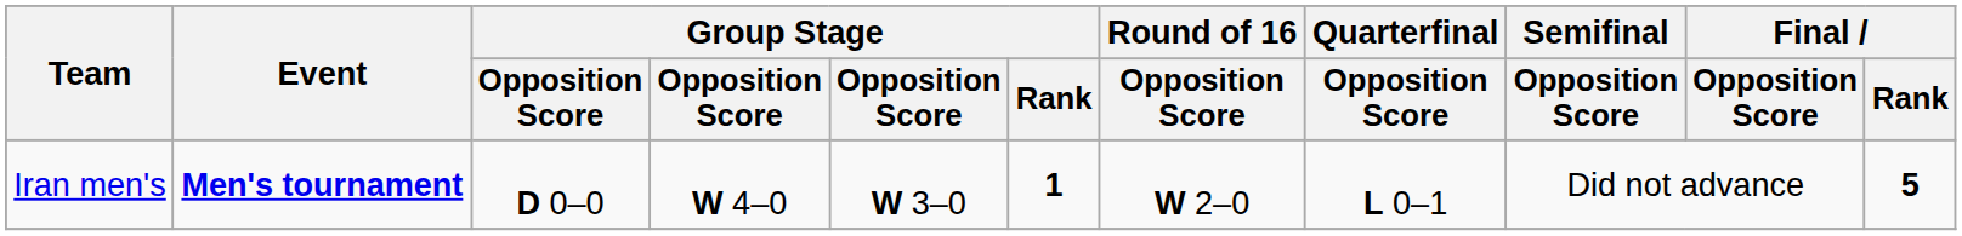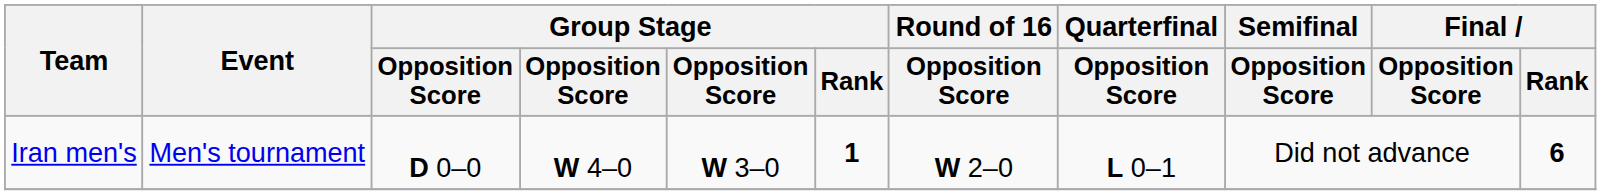 <table class=wikitable style=font-size:90%;text-align:center>
 <tr>
 <th rowspan=2>Team</th>
 <th rowspan=2>Event</th>
 <th colspan="4">Group Stage</th>
 <th>Round of 16</th>
 <th>Quarterfinal</th>
 <th>Semifinal</th>
 <th colspan=2>Final / </th>
 </tr>
 <tr style=font-size:95%>
 <th>Opposition<br>Score</th>
 <th>Opposition<br>Score</th>
 <th>Opposition<br>Score</th>
 <th>Rank</th>
 <th>Opposition<br>Score</th>
 <th>Opposition<br>Score</th>
 <th>Opposition<br>Score</th>
 <th>Opposition<br>Score</th>
 <th>Rank</th>
 </tr>
 <tr>
 <td align=left><a href='#'>Iran men's</a></td>
-<td align=left><strong><a href='#'>Men's tournament</a></strong></td>
+<td align=left><a href='#'>Men's tournament</a></td>
 <td><br><strong>D</strong> 0–0</td>
 <td><br> <strong>W</strong> 4–0</td>
 <td><br><strong>W</strong> 3–0</td>
 <td><strong>1</strong> <strong></strong></td>
 <td><br><strong>W</strong> 2–0</td>
 <td><br><strong>L</strong> 0–1</td>
 <td colspan="2">Did not advance</td>
-<td><strong>5</strong></td>
+<td><strong>6</strong></td>
 </tr>
 <tr>
 </tr>
 </table>
